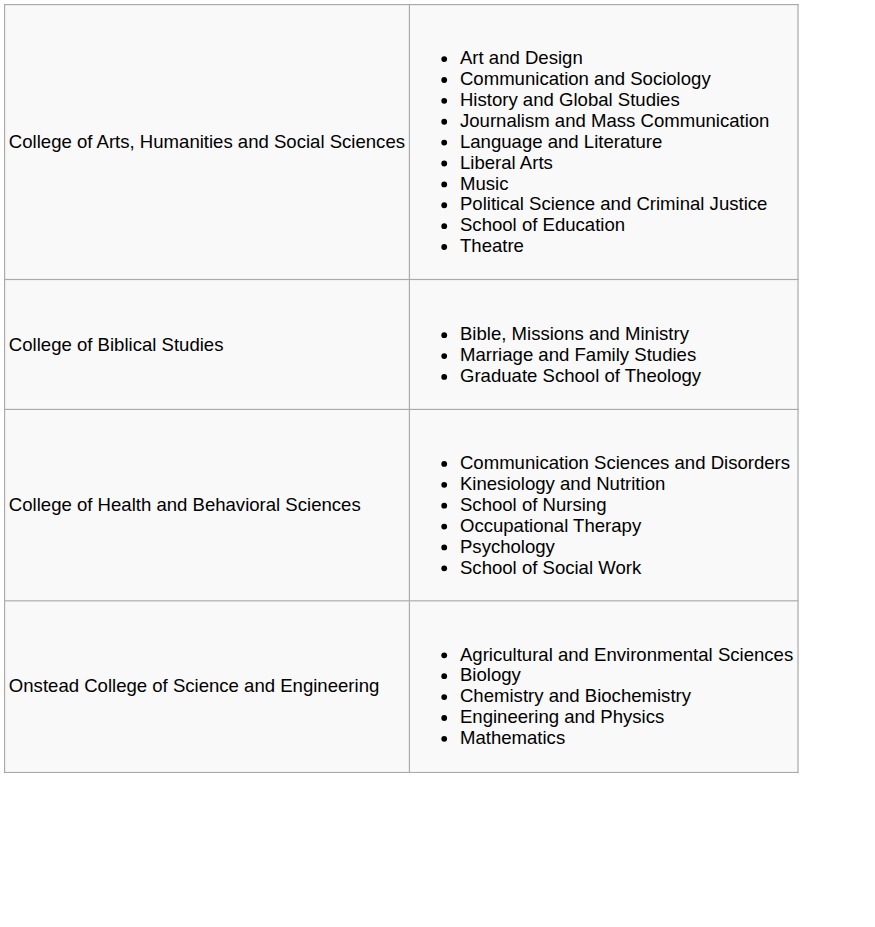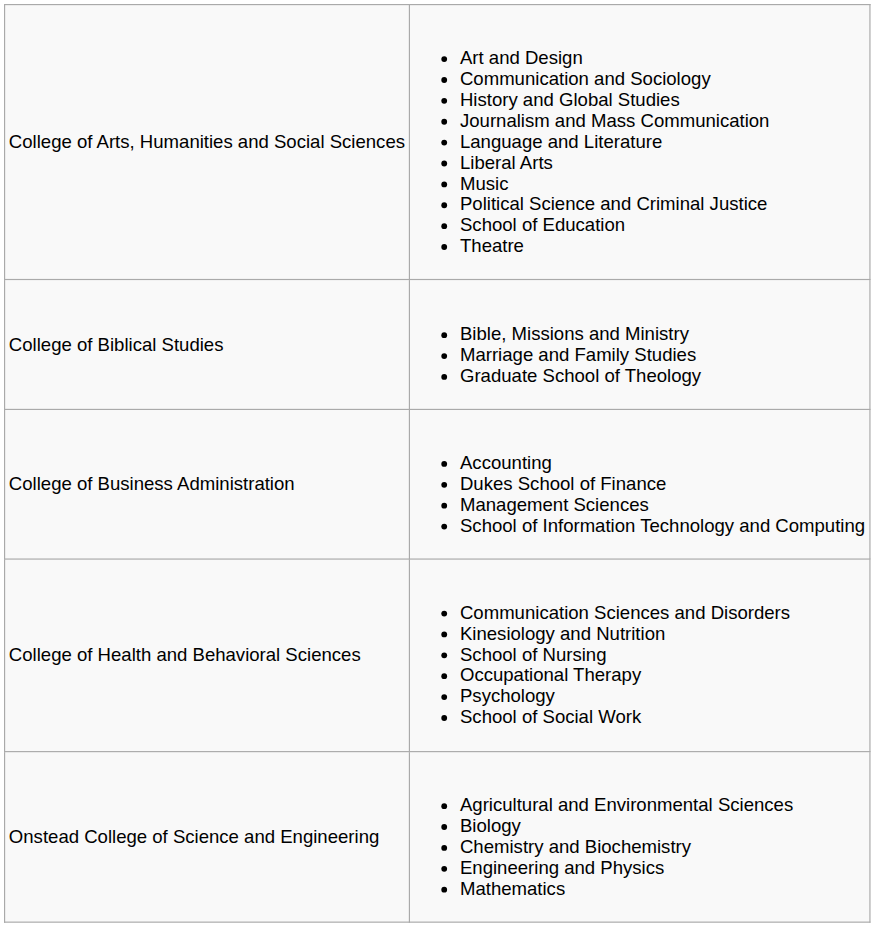 <table class="wikitable">
 <tr>
 <td>College of Arts, Humanities and Social Sciences</td>
 <td><br><ul><li>Art and Design</li><li>Communication and Sociology</li><li>History and Global Studies</li><li>Journalism and Mass Communication</li><li>Language and Literature</li><li>Liberal Arts</li><li>Music</li><li>Political Science and Criminal Justice</li><li>School of Education</li><li>Theatre</li></ul></td>
 </tr>
 <tr>
 <td>College of Biblical Studies</td>
 <td><br><ul><li>Bible, Missions and Ministry</li><li>Marriage and Family Studies</li><li>Graduate School of Theology</li></ul></td>
 </tr>
 <tr>
+<td>College of Business Administration</td>
+<td><br><ul><li>Accounting</li><li>Dukes School of Finance</li><li>Management Sciences</li><li>School of Information Technology and Computing</li></ul></td>
+</tr>
+<tr>
 <td>College of Health and Behavioral Sciences</td>
 <td><br><ul><li>Communication Sciences and Disorders</li><li>Kinesiology and Nutrition</li><li>School of Nursing</li><li>Occupational Therapy</li><li>Psychology</li><li>School of Social Work</li></ul></td>
 </tr>
 <tr>
 <td>Onstead College of Science and Engineering</td>
 <td><br><ul><li>Agricultural and Environmental Sciences</li><li>Biology</li><li>Chemistry and Biochemistry</li><li>Engineering and Physics</li><li>Mathematics</li></ul></td>
 </tr>
 </table>
